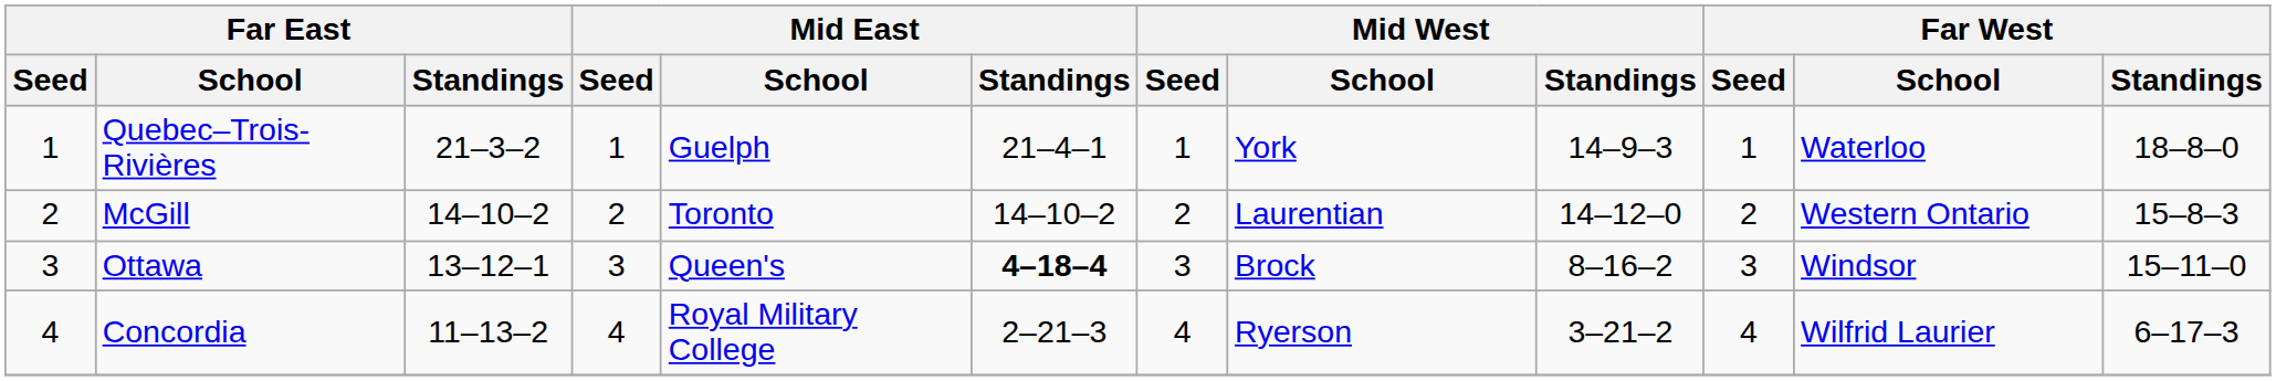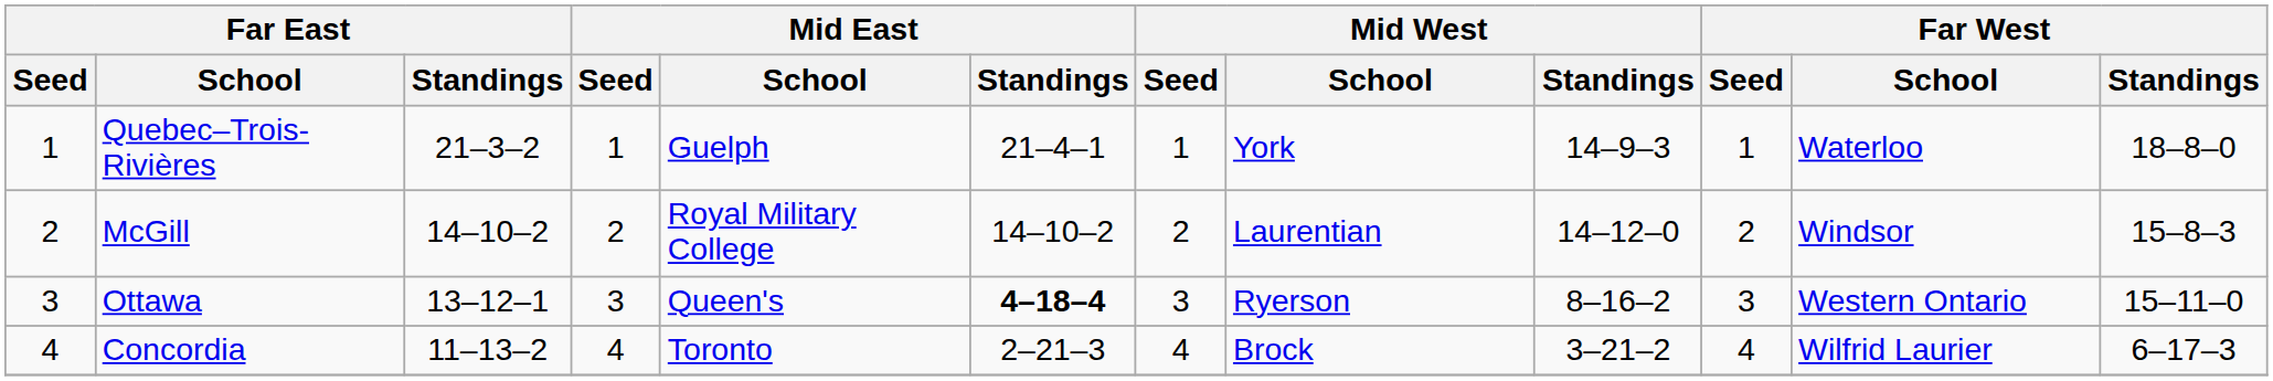 <table class="wikitable">
 <tr>
 <th colspan=3>Far East</th>
 <th colspan=3>Mid East</th>
 <th colspan=3>Mid West</th>
 <th colspan=3>Far West</th>
 </tr>
 <tr>
 <th>Seed</th>
 <th style="width:150px">School</th>
 <th>Standings</th>
 <th>Seed</th>
 <th style="width:150px">School</th>
 <th>Standings</th>
 <th>Seed</th>
 <th style="width:150px">School</th>
 <th>Standings</th>
 <th>Seed</th>
 <th style="width:150px">School</th>
 <th>Standings</th>
 </tr>
 <tr>
 <td align=center>1</td>
 <td><a href='#'>Quebec–Trois-Rivières</a></td>
 <td align=center>21–3–2</td>
 <td align=center>1</td>
 <td><a href='#'>Guelph</a></td>
 <td align=center>21–4–1</td>
 <td align=center>1</td>
 <td><a href='#'>York</a></td>
 <td align=center>14–9–3</td>
 <td align=center>1</td>
 <td><a href='#'>Waterloo</a></td>
 <td align=center>18–8–0</td>
 </tr>
 <tr>
 <td align=center>2</td>
 <td><a href='#'>McGill</a></td>
 <td align=center>14–10–2</td>
 <td align=center>2</td>
-<td><a href='#'>Toronto</a></td>
+<td><a href='#'>Royal Military College</a></td>
 <td align=center>14–10–2</td>
 <td align=center>2</td>
 <td><a href='#'>Laurentian</a></td>
 <td align=center>14–12–0</td>
 <td align=center>2</td>
-<td><a href='#'>Western Ontario</a></td>
+<td><a href='#'>Windsor</a></td>
 <td align=center>15–8–3</td>
 </tr>
 <tr>
 <td align=center>3</td>
 <td><a href='#'>Ottawa</a></td>
 <td align=center>13–12–1</td>
 <td align=center>3</td>
 <td><a href='#'>Queen's</a></td>
 <td align=center><strong>4–18–4</strong></td>
 <td align=center>3</td>
-<td><a href='#'>Brock</a></td>
+<td><a href='#'>Ryerson</a></td>
 <td align=center>8–16–2</td>
 <td align=center>3</td>
-<td><a href='#'>Windsor</a></td>
+<td><a href='#'>Western Ontario</a></td>
 <td align=center>15–11–0</td>
 </tr>
 <tr>
 <td align=center>4</td>
 <td><a href='#'>Concordia</a></td>
 <td align=center>11–13–2</td>
 <td align=center>4</td>
-<td><a href='#'>Royal Military College</a></td>
+<td><a href='#'>Toronto</a></td>
 <td align=center>2–21–3</td>
 <td align=center>4</td>
-<td><a href='#'>Ryerson</a></td>
+<td><a href='#'>Brock</a></td>
 <td align=center>3–21–2</td>
 <td align=center>4</td>
 <td><a href='#'>Wilfrid Laurier</a></td>
 <td align=center>6–17–3</td>
 </tr>
 <tr>
 </tr>
 </table>
